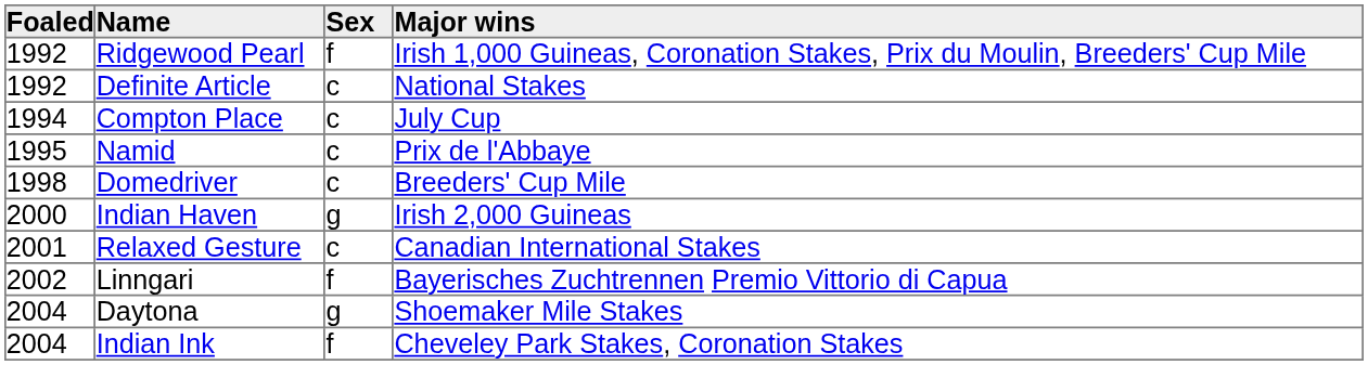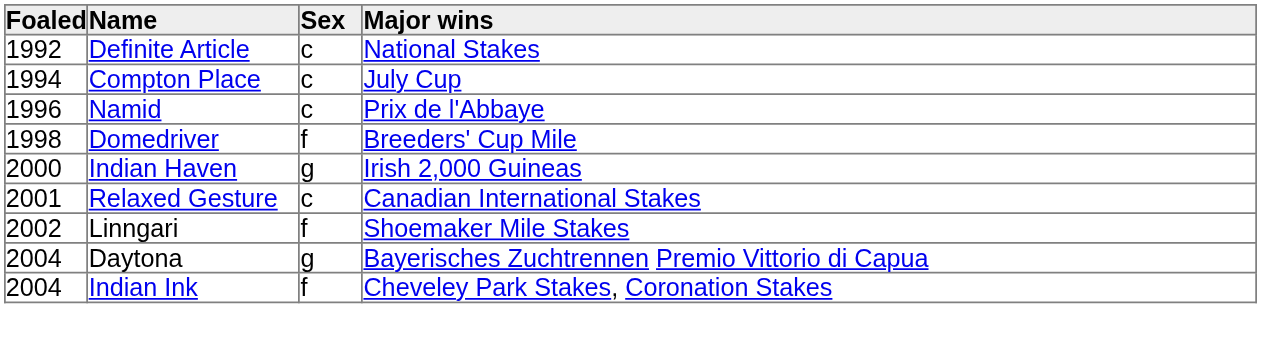 <table border="1" cellpadding="0" style="border-collapse: collapse; font-size:90%">
 <tr style="background:#eee;">
 <td style="width:35px;"><strong>Foaled</strong></td>
 <td style="width:120px;"><strong>Name</strong></td>
 <td style="width:35px;"><strong>Sex</strong></td>
 <td style="width:510px;"><strong>Major wins</strong></td>
-</tr>
-<tr>
-<td>1992</td>
-<td><a href='#'>Ridgewood Pearl</a></td>
-<td>f</td>
-<td><a href='#'>Irish 1,000 Guineas</a>, <a href='#'>Coronation Stakes</a>, <a href='#'>Prix du Moulin</a>, <a href='#'>Breeders' Cup Mile</a></td>
 </tr>
 <tr>
 <td>1992</td>
 <td><a href='#'>Definite Article</a></td>
 <td>c</td>
 <td><a href='#'>National Stakes</a></td>
 </tr>
 <tr>
 <td>1994</td>
 <td><a href='#'>Compton Place</a></td>
 <td>c</td>
 <td><a href='#'>July Cup</a></td>
 </tr>
 <tr>
-<td>1995</td>
+<td>1996</td>
 <td><a href='#'>Namid</a></td>
 <td>c</td>
 <td><a href='#'>Prix de l'Abbaye</a></td>
 </tr>
 <tr>
 <td>1998</td>
 <td><a href='#'>Domedriver</a></td>
-<td>c</td>
+<td>f</td>
 <td><a href='#'>Breeders' Cup Mile</a></td>
 </tr>
 <tr>
 <td>2000</td>
 <td><a href='#'>Indian Haven</a></td>
 <td>g</td>
 <td><a href='#'>Irish 2,000 Guineas</a></td>
 </tr>
 <tr>
 <td>2001</td>
 <td><a href='#'>Relaxed Gesture</a></td>
 <td>c</td>
 <td><a href='#'>Canadian International Stakes</a></td>
 </tr>
 <tr>
 <td>2002</td>
 <td>Linngari</td>
 <td>f</td>
-<td><a href='#'>Bayerisches Zuchtrennen</a> <a href='#'>Premio Vittorio di Capua</a></td>
+<td><a href='#'>Shoemaker Mile Stakes</a></td>
 </tr>
 <tr>
 <td>2004</td>
 <td>Daytona</td>
 <td>g</td>
-<td><a href='#'>Shoemaker Mile Stakes</a></td>
+<td><a href='#'>Bayerisches Zuchtrennen</a> <a href='#'>Premio Vittorio di Capua</a></td>
 </tr>
 <tr>
 <td>2004</td>
 <td><a href='#'>Indian Ink</a></td>
 <td>f</td>
 <td><a href='#'>Cheveley Park Stakes</a>, <a href='#'>Coronation Stakes</a></td>
 </tr>
 </table>
